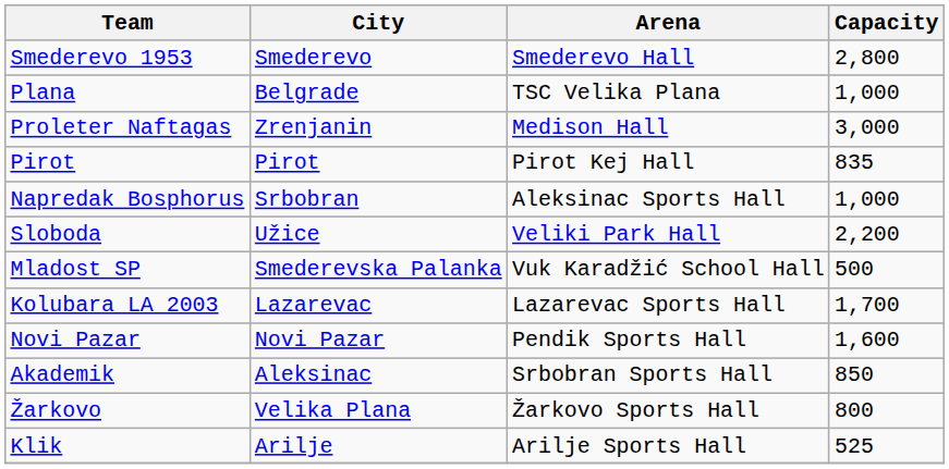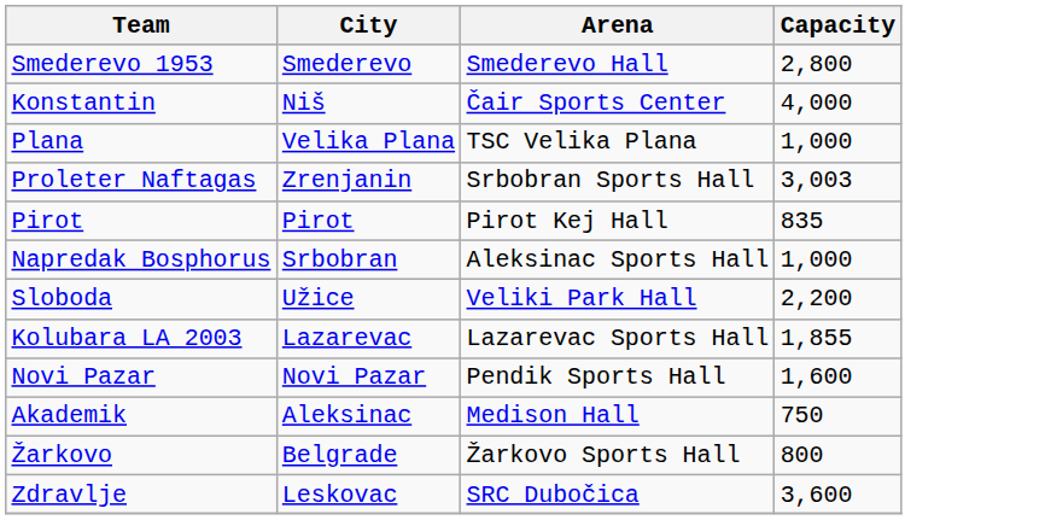 <table class="wikitable sortable">
 <tr>
 <th>Team</th>
 <th>City</th>
 <th>Arena</th>
 <th>Capacity</th>
 </tr>
 <tr>
 <td><a href='#'>Smederevo 1953</a></td>
 <td><a href='#'>Smederevo</a></td>
 <td><a href='#'>Smederevo Hall</a></td>
 <td>2,800</td>
 </tr>
 <tr>
+<td><a href='#'>Konstantin</a></td>
+<td><a href='#'>Niš</a></td>
+<td><a href='#'>Čair Sports Center</a></td>
+<td>4,000</td>
+</tr>
+<tr>
 <td><a href='#'>Plana</a></td>
-<td><a href='#'>Belgrade</a></td>
+<td><a href='#'>Velika Plana</a></td>
 <td>TSC Velika Plana</td>
 <td>1,000</td>
 </tr>
 <tr>
 <td><a href='#'>Proleter Naftagas</a></td>
 <td><a href='#'>Zrenjanin</a></td>
-<td><a href='#'>Medison Hall</a></td>
-<td>3,000</td>
+<td>Srbobran Sports Hall</td>
+<td>3,003</td>
 </tr>
 <tr>
 <td><a href='#'>Pirot</a></td>
 <td><a href='#'>Pirot</a></td>
 <td>Pirot Kej Hall</td>
 <td>835</td>
 </tr>
 <tr>
 <td><a href='#'>Napredak Bosphorus</a></td>
 <td><a href='#'>Srbobran</a></td>
 <td>Aleksinac Sports Hall</td>
 <td>1,000</td>
 </tr>
 <tr>
 <td><a href='#'>Sloboda</a></td>
 <td><a href='#'>Užice</a></td>
 <td><a href='#'>Veliki Park Hall</a></td>
 <td>2,200</td>
 </tr>
 <tr>
-<td><a href='#'>Mladost SP</a></td>
-<td><a href='#'>Smederevska Palanka</a></td>
-<td>Vuk Karadžić School Hall</td>
-<td>500</td>
-</tr>
-<tr>
 <td><a href='#'>Kolubara LA 2003</a></td>
 <td><a href='#'>Lazarevac</a></td>
 <td>Lazarevac Sports Hall</td>
-<td>1,700</td>
+<td>1,855</td>
 </tr>
 <tr>
 <td><a href='#'>Novi Pazar</a></td>
 <td><a href='#'>Novi Pazar</a></td>
 <td>Pendik Sports Hall</td>
 <td>1,600</td>
 </tr>
 <tr>
 <td><a href='#'>Akademik</a></td>
 <td><a href='#'>Aleksinac</a></td>
-<td>Srbobran Sports Hall</td>
-<td>850</td>
+<td><a href='#'>Medison Hall</a></td>
+<td>750</td>
 </tr>
 <tr>
 <td><a href='#'>Žarkovo</a></td>
-<td><a href='#'>Velika Plana</a></td>
+<td><a href='#'>Belgrade</a></td>
 <td>Žarkovo Sports Hall</td>
 <td>800</td>
 </tr>
 <tr>
-<td><a href='#'>Klik</a></td>
-<td><a href='#'>Arilje</a></td>
-<td>Arilje Sports Hall</td>
-<td>525</td>
+<td><a href='#'>Zdravlje</a></td>
+<td><a href='#'>Leskovac</a></td>
+<td><a href='#'>SRC Dubočica</a></td>
+<td>3,600</td>
 </tr>
 <tr>
 </tr>
 </table>
